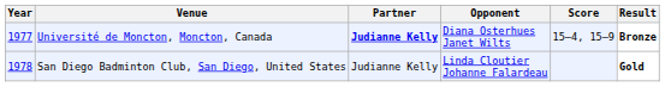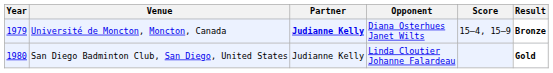 <table class="sortable wikitable" style="font-size: 90%;">
 <tr>
 <th>Year</th>
 <th>Venue</th>
 <th>Partner</th>
 <th>Opponent</th>
 <th>Score</th>
 <th>Result</th>
 </tr>
 <tr style="background:#ECF2FF">
-<td align="center"><a href='#'>1977</a></td>
+<td align="center"><a href='#'>1979</a></td>
 <td align="left"><a href='#'>Université de Moncton</a>, <a href='#'>Moncton</a>, Canada</td>
 <td align="left"><strong> <a href='#'>Judianne Kelly</a></strong></td>
 <td align="left"> <a href='#'>Diana Osterhues</a><br> <a href='#'>Janet Wilts</a></td>
 <td align="left">15–4, 15–9</td>
 <td style="text-align:left; background:white"> <strong>Bronze</strong></td>
 </tr>
 <tr style="background:#ECF2FF">
-<td align="center"><a href='#'>1978</a></td>
+<td align="center"><a href='#'>1980</a></td>
 <td align="left">San Diego Badminton Club, <a href='#'>San Diego</a>, United States</td>
 <td align="left"> Judianne Kelly</td>
 <td align="left"> <a href='#'>Linda Cloutier</a><br> <a href='#'>Johanne Falardeau</a></td>
 <td align="left"></td>
 <td style="text-align:left; background:white"> <strong>Gold</strong></td>
 </tr>
 </table>
